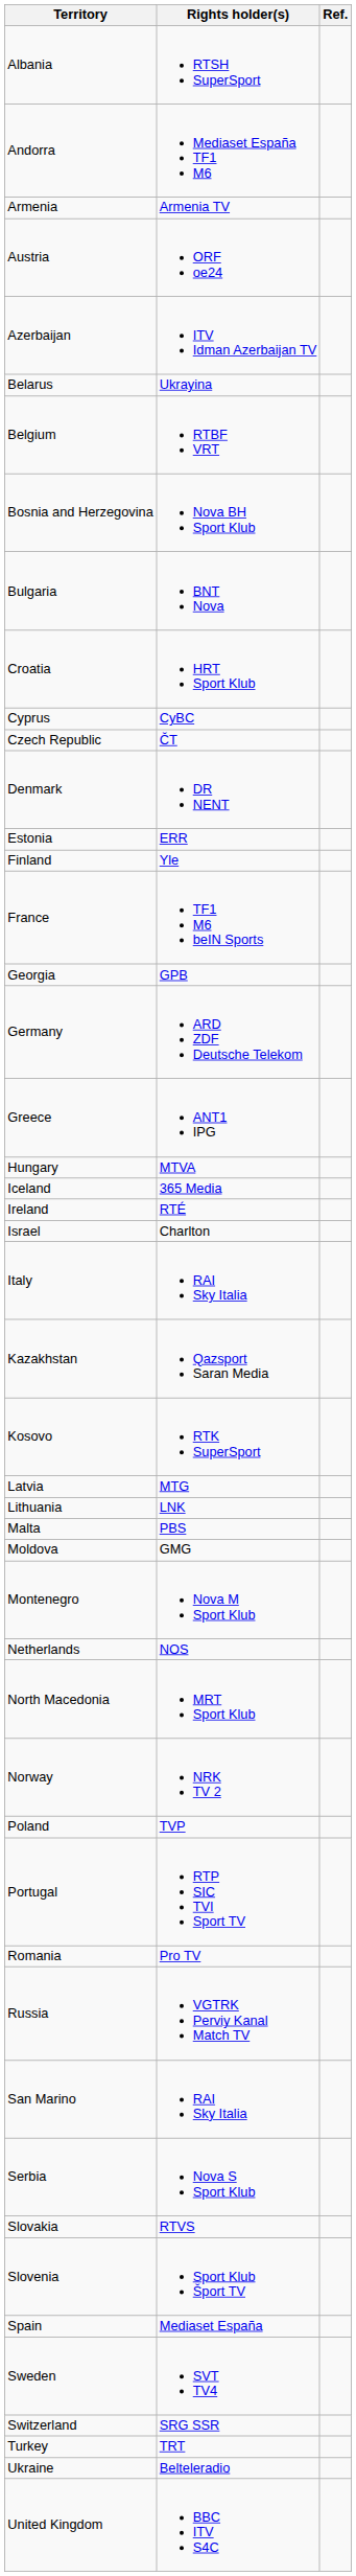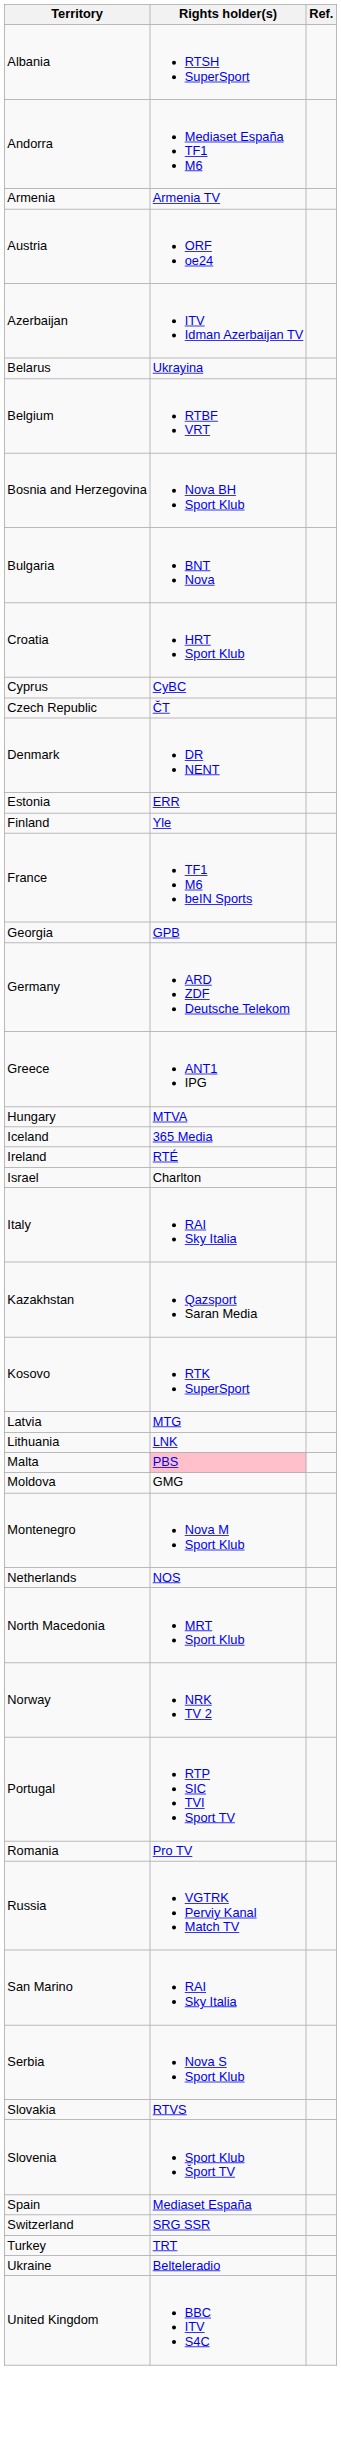 <table class="wikitable">
 <tr>
 <th>Territory</th>
 <th>Rights holder(s)</th>
 <th>Ref.</th>
 </tr>
 <tr>
 <td>Albania</td>
 <td><br><ul><li><a href='#'>RTSH</a></li><li><a href='#'>SuperSport</a></li></ul></td>
 <td></td>
 </tr>
 <tr>
 <td>Andorra</td>
 <td><br><ul><li><a href='#'>Mediaset España</a></li><li><a href='#'>TF1</a></li><li><a href='#'>M6</a></li></ul></td>
 <td></td>
 </tr>
 <tr>
 <td>Armenia</td>
 <td><a href='#'>Armenia TV</a></td>
 <td></td>
 </tr>
 <tr>
 <td>Austria</td>
 <td><br><ul><li><a href='#'>ORF</a></li><li><a href='#'>oe24</a></li></ul></td>
 <td></td>
 </tr>
 <tr>
 <td>Azerbaijan</td>
 <td><br><ul><li><a href='#'>ITV</a></li><li><a href='#'>Idman Azerbaijan TV</a></li></ul></td>
 <td></td>
 </tr>
 <tr>
 <td>Belarus</td>
 <td><a href='#'>Ukrayina</a></td>
 <td></td>
 </tr>
 <tr>
 <td>Belgium</td>
 <td><br><ul><li><a href='#'>RTBF</a></li><li><a href='#'>VRT</a></li></ul></td>
 <td></td>
 </tr>
 <tr>
 <td>Bosnia and Herzegovina</td>
 <td><br><ul><li><a href='#'>Nova BH</a></li><li><a href='#'>Sport Klub</a></li></ul></td>
 <td></td>
 </tr>
 <tr>
 <td>Bulgaria</td>
 <td><br><ul><li><a href='#'>BNT</a></li><li><a href='#'>Nova</a></li></ul></td>
 <td></td>
 </tr>
 <tr>
 <td>Croatia</td>
 <td><br><ul><li><a href='#'>HRT</a></li><li><a href='#'>Sport Klub</a></li></ul></td>
 <td></td>
 </tr>
 <tr>
 <td>Cyprus</td>
 <td><a href='#'>CyBC</a></td>
 <td></td>
 </tr>
 <tr>
 <td>Czech Republic</td>
 <td><a href='#'>ČT</a></td>
 <td></td>
 </tr>
 <tr>
 <td>Denmark</td>
 <td><br><ul><li><a href='#'>DR</a></li><li><a href='#'>NENT</a></li></ul></td>
 <td></td>
 </tr>
 <tr>
 <td>Estonia</td>
 <td><a href='#'>ERR</a></td>
 <td></td>
 </tr>
 <tr>
 <td>Finland</td>
 <td><a href='#'>Yle</a></td>
 <td></td>
 </tr>
 <tr>
 <td>France</td>
 <td><br><ul><li><a href='#'>TF1</a></li><li><a href='#'>M6</a></li><li><a href='#'>beIN Sports</a></li></ul></td>
 <td></td>
 </tr>
 <tr>
 <td>Georgia</td>
 <td><a href='#'>GPB</a></td>
 <td></td>
 </tr>
 <tr>
 <td>Germany</td>
 <td><br><ul><li><a href='#'>ARD</a></li><li><a href='#'>ZDF</a></li><li><a href='#'>Deutsche Telekom</a></li></ul></td>
 <td></td>
 </tr>
 <tr>
 <td>Greece</td>
 <td><br><ul><li><a href='#'>ANT1</a></li><li>IPG</li></ul></td>
 <td></td>
 </tr>
 <tr>
 <td>Hungary</td>
 <td><a href='#'>MTVA</a></td>
 <td></td>
 </tr>
 <tr>
 <td>Iceland</td>
 <td><a href='#'>365 Media</a></td>
 <td></td>
 </tr>
 <tr>
 <td>Ireland</td>
 <td><a href='#'>RTÉ</a></td>
 <td></td>
 </tr>
 <tr>
 <td>Israel</td>
 <td>Charlton</td>
 <td></td>
 </tr>
 <tr>
 <td>Italy</td>
 <td><br><ul><li><a href='#'>RAI</a></li><li><a href='#'>Sky Italia</a></li></ul></td>
 <td></td>
 </tr>
 <tr>
 <td>Kazakhstan</td>
 <td><br><ul><li><a href='#'>Qazsport</a></li><li>Saran Media</li></ul></td>
 <td></td>
 </tr>
 <tr>
 <td>Kosovo</td>
 <td><br><ul><li><a href='#'>RTK</a></li><li><a href='#'>SuperSport</a></li></ul></td>
 <td></td>
 </tr>
 <tr>
 <td>Latvia</td>
 <td><a href='#'>MTG</a></td>
 <td></td>
 </tr>
 <tr>
 <td>Lithuania</td>
 <td><a href='#'>LNK</a></td>
 <td></td>
 </tr>
 <tr>
 <td>Malta</td>
-<td><a href='#'>PBS</a></td>
+<td style="background: pink;"><a href='#'>PBS</a></td>
 <td></td>
 </tr>
 <tr>
 <td>Moldova</td>
 <td>GMG</td>
 <td></td>
 </tr>
 <tr>
 <td>Montenegro</td>
 <td><br><ul><li><a href='#'>Nova M</a></li><li><a href='#'>Sport Klub</a></li></ul></td>
 <td></td>
 </tr>
 <tr>
 <td>Netherlands</td>
 <td><a href='#'>NOS</a></td>
 <td></td>
 </tr>
 <tr>
 <td>North Macedonia</td>
 <td><br><ul><li><a href='#'>MRT</a></li><li><a href='#'>Sport Klub</a></li></ul></td>
 <td></td>
 </tr>
 <tr>
 <td>Norway</td>
 <td><br><ul><li><a href='#'>NRK</a></li><li><a href='#'>TV 2</a></li></ul></td>
-<td></td>
-</tr>
-<tr>
-<td>Poland</td>
-<td><a href='#'>TVP</a></td>
 <td></td>
 </tr>
 <tr>
 <td>Portugal</td>
 <td><br><ul><li><a href='#'>RTP</a></li><li><a href='#'>SIC</a></li><li><a href='#'>TVI</a></li><li><a href='#'>Sport TV</a></li></ul></td>
 <td></td>
 </tr>
 <tr>
 <td>Romania</td>
 <td><a href='#'>Pro TV</a></td>
 <td></td>
 </tr>
 <tr>
 <td>Russia</td>
 <td><br><ul><li><a href='#'>VGTRK</a></li><li><a href='#'>Perviy Kanal</a></li><li><a href='#'>Match TV</a></li></ul></td>
 <td></td>
 </tr>
 <tr>
 <td>San Marino</td>
 <td><br><ul><li><a href='#'>RAI</a></li><li><a href='#'>Sky Italia</a></li></ul></td>
 <td></td>
 </tr>
 <tr>
 <td>Serbia</td>
 <td><br><ul><li><a href='#'>Nova S</a></li><li><a href='#'>Sport Klub</a></li></ul></td>
 <td></td>
 </tr>
 <tr>
 <td>Slovakia</td>
 <td><a href='#'>RTVS</a></td>
 <td></td>
 </tr>
 <tr>
 <td>Slovenia</td>
 <td><br><ul><li><a href='#'>Sport Klub</a></li><li><a href='#'>Šport TV</a></li></ul></td>
 <td></td>
 </tr>
 <tr>
 <td>Spain</td>
 <td><a href='#'>Mediaset España</a></td>
 <td></td>
 </tr>
 <tr>
-<td>Sweden</td>
-<td><br><ul><li><a href='#'>SVT</a></li><li><a href='#'>TV4</a></li></ul></td>
-<td></td>
-</tr>
-<tr>
 <td>Switzerland</td>
 <td><a href='#'>SRG SSR</a></td>
 <td></td>
 </tr>
 <tr>
 <td>Turkey</td>
 <td><a href='#'>TRT</a></td>
 <td></td>
 </tr>
 <tr>
 <td>Ukraine</td>
 <td><a href='#'>Belteleradio</a></td>
 <td></td>
 </tr>
 <tr>
 <td>United Kingdom</td>
 <td><br><ul><li><a href='#'>BBC</a></li><li><a href='#'>ITV</a></li><li><a href='#'>S4C</a></li></ul></td>
 <td></td>
 </tr>
 </table>
